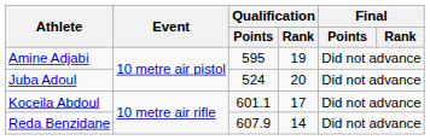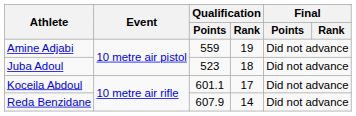 <table class=wikitable style="font-size:90%">
 <tr>
 <th rowspan="2">Athlete</th>
 <th rowspan="2">Event</th>
 <th colspan="2">Qualification</th>
 <th colspan="2">Final</th>
 </tr>
 <tr style="font-size:95%">
 <th>Points</th>
 <th>Rank</th>
 <th>Points</th>
 <th>Rank</th>
 </tr>
 <tr align=center>
 <td align="left"><a href='#'>Amine Adjabi</a></td>
 <td rowspan="2" align="left"><a href='#'>10 metre air pistol</a></td>
-<td>595</td>
+<td>559</td>
 <td>19</td>
 <td colspan="2">Did not advance</td>
 </tr>
 <tr align=center>
 <td align="left"><a href='#'>Juba Adoul</a></td>
-<td>524</td>
-<td>20</td>
+<td>523</td>
+<td>18</td>
 <td colspan="2">Did not advance</td>
 </tr>
 <tr align=center>
 <td align="left"><a href='#'>Koceila Abdoul</a></td>
 <td rowspan="2" align="left"><a href='#'>10 metre air rifle</a></td>
 <td>601.1</td>
 <td>17</td>
 <td colspan="2">Did not advance</td>
 </tr>
 <tr align=center>
 <td align="left"><a href='#'>Reda Benzidane</a></td>
 <td>607.9</td>
 <td>14</td>
 <td colspan="2">Did not advance</td>
 </tr>
 </table>
